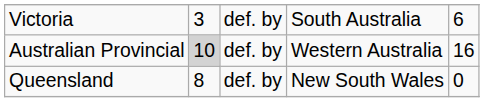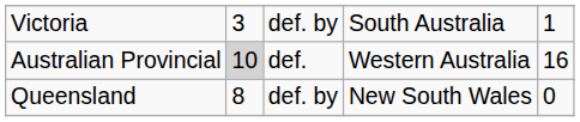 <table class="wikitable">
 <tr>
 </tr>
 <tr>
 <td>Victoria</td>
 <td>3</td>
 <td>def. by</td>
 <td>South Australia</td>
-<td>6</td>
+<td>1</td>
 </tr>
 <tr>
 <td>Australian Provincial</td>
 <td style="background: lightgrey;">10</td>
-<td>def. by</td>
+<td>def.</td>
 <td>Western Australia</td>
 <td>16</td>
 </tr>
 <tr>
 <td>Queensland</td>
 <td>8</td>
 <td>def. by</td>
 <td>New South Wales</td>
 <td>0</td>
 </tr>
 <tr>
 </tr>
 </table>
